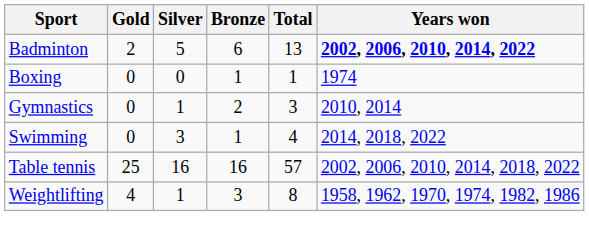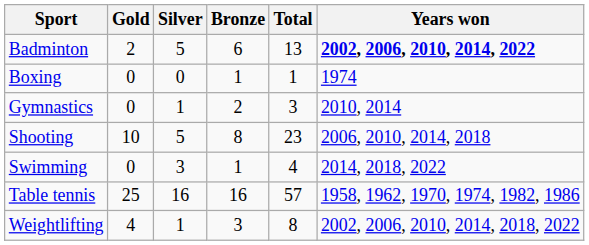 <table class="wikitable" style="text-align:center; font-size:90%;">
 <tr>
 <th>Sport</th>
 <th bgcolor="gold"><strong> Gold </strong></th>
 <th bgcolor="silver"><strong>Silver</strong></th>
 <th bgcolor="CC9966"><strong>Bronze</strong></th>
 <th><strong>Total </strong></th>
 <th>Years won</th>
 </tr>
 <tr>
 <td align=left><a href='#'>Badminton</a></td>
 <td>2</td>
 <td>5</td>
 <td>6</td>
 <td>13</td>
 <td align=left><strong><a href='#'>2002</a>, <a href='#'>2006</a>, <a href='#'>2010</a>, <a href='#'>2014</a>, <a href='#'>2022</a></strong></td>
 </tr>
 <tr>
 <td align=left><a href='#'>Boxing</a></td>
 <td>0</td>
 <td>0</td>
 <td>1</td>
 <td>1</td>
 <td align=left><a href='#'>1974</a></td>
 </tr>
 <tr>
 <td align=left><a href='#'>Gymnastics</a></td>
 <td>0</td>
 <td>1</td>
 <td>2</td>
 <td>3</td>
 <td align=left><a href='#'>2010</a>, <a href='#'>2014</a></td>
 </tr>
 <tr>
+<td align=left><a href='#'>Shooting</a></td>
+<td>10</td>
+<td>5</td>
+<td>8</td>
+<td>23</td>
+<td align=left><a href='#'>2006</a>, <a href='#'>2010</a>, <a href='#'>2014</a>, <a href='#'>2018</a></td>
+</tr>
+<tr>
 <td align=left><a href='#'>Swimming</a></td>
 <td>0</td>
 <td>3</td>
 <td>1</td>
 <td>4</td>
 <td align=left><a href='#'>2014</a>, <a href='#'>2018</a>, <a href='#'>2022</a></td>
 </tr>
 <tr>
 <td align=left><a href='#'>Table tennis</a></td>
 <td>25</td>
 <td>16</td>
 <td>16</td>
 <td>57</td>
-<td align=left><a href='#'>2002</a>, <a href='#'>2006</a>, <a href='#'>2010</a>, <a href='#'>2014</a>, <a href='#'>2018</a>, <a href='#'>2022</a></td>
+<td align=left><a href='#'>1958</a>, <a href='#'>1962</a>, <a href='#'>1970</a>, <a href='#'>1974</a>, <a href='#'>1982</a>, <a href='#'>1986</a></td>
 </tr>
 <tr>
 <td align=left><a href='#'>Weightlifting</a></td>
 <td>4</td>
 <td>1</td>
 <td>3</td>
 <td>8</td>
-<td align=left><a href='#'>1958</a>, <a href='#'>1962</a>, <a href='#'>1970</a>, <a href='#'>1974</a>, <a href='#'>1982</a>, <a href='#'>1986</a></td>
+<td align=left><a href='#'>2002</a>, <a href='#'>2006</a>, <a href='#'>2010</a>, <a href='#'>2014</a>, <a href='#'>2018</a>, <a href='#'>2022</a></td>
 </tr>
 </table>
